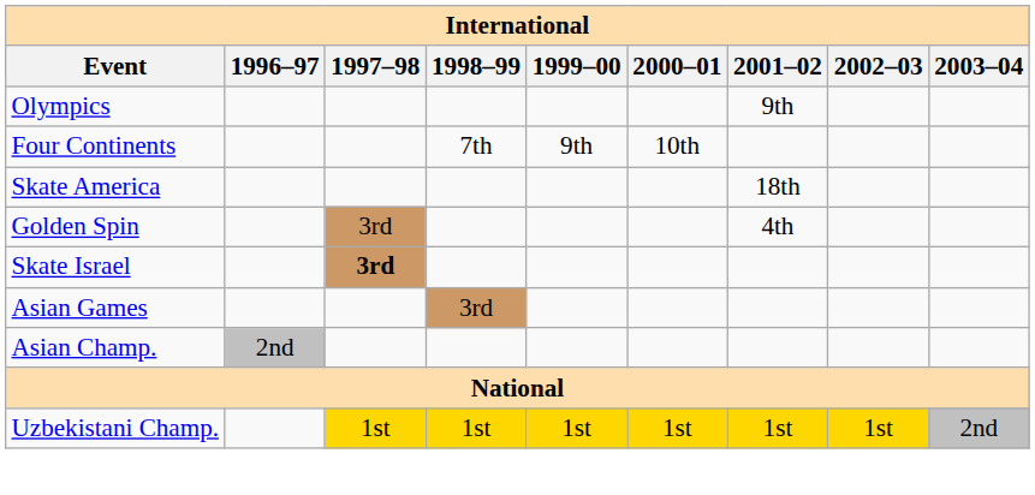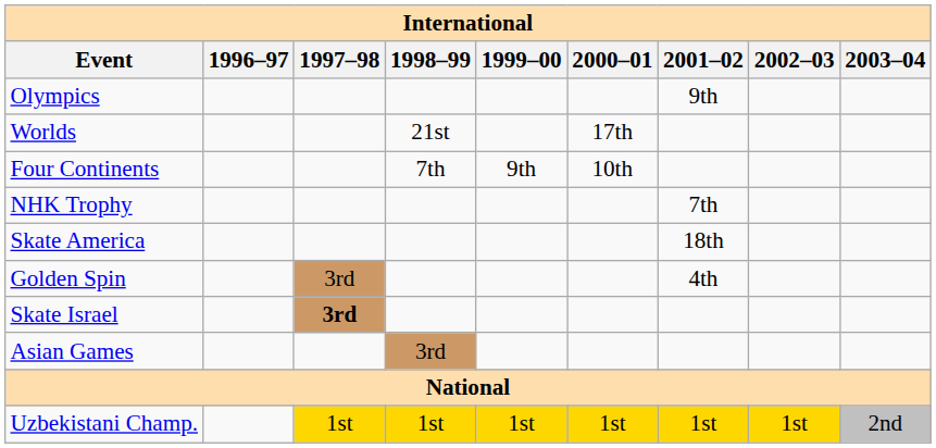 <table class="wikitable" style="text-align:center">
 <tr>
 <th style="background-color: #ffdead; " colspan=9 align=center><strong>International</strong></th>
 </tr>
 <tr>
 <th>Event</th>
 <th>1996–97</th>
 <th>1997–98</th>
 <th>1998–99</th>
 <th>1999–00</th>
 <th>2000–01</th>
 <th>2001–02</th>
 <th>2002–03</th>
 <th>2003–04</th>
 </tr>
 <tr>
 <td align=left><a href='#'>Olympics</a></td>
 <td></td>
 <td></td>
 <td></td>
 <td></td>
 <td></td>
 <td>9th</td>
 <td></td>
 <td></td>
 </tr>
 <tr>
+<td align=left><a href='#'>Worlds</a></td>
+<td></td>
+<td></td>
+<td>21st</td>
+<td></td>
+<td>17th</td>
+<td></td>
+<td></td>
+<td></td>
+</tr>
+<tr>
 <td align=left><a href='#'>Four Continents</a></td>
 <td></td>
 <td></td>
 <td>7th</td>
 <td>9th</td>
 <td>10th</td>
 <td></td>
+<td></td>
+<td></td>
+</tr>
+<tr>
+<td align=left><a href='#'>NHK Trophy</a></td>
+<td></td>
+<td></td>
+<td></td>
+<td></td>
+<td></td>
+<td>7th</td>
 <td></td>
 <td></td>
 </tr>
 <tr>
 <td align=left><a href='#'>Skate America</a></td>
 <td></td>
 <td></td>
 <td></td>
 <td></td>
 <td></td>
 <td>18th</td>
 <td></td>
 <td></td>
 </tr>
 <tr>
 <td align=left><a href='#'>Golden Spin</a></td>
 <td></td>
 <td bgcolor=cc9966>3rd</td>
 <td></td>
 <td></td>
 <td></td>
 <td>4th</td>
 <td></td>
 <td></td>
 </tr>
 <tr>
 <td align=left><a href='#'>Skate Israel</a></td>
 <td></td>
 <td bgcolor=cc9966><strong>3rd</strong></td>
 <td></td>
 <td></td>
 <td></td>
 <td></td>
 <td></td>
 <td></td>
 </tr>
 <tr>
 <td align=left><a href='#'>Asian Games</a></td>
 <td></td>
 <td></td>
 <td bgcolor=cc9966>3rd</td>
 <td></td>
 <td></td>
 <td></td>
 <td></td>
 <td></td>
 </tr>
 <tr>
-<td align=left><a href='#'>Asian Champ.</a></td>
-<td bgcolor=silver>2nd</td>
-<td></td>
-<td></td>
-<td></td>
-<td></td>
-<td></td>
-<td></td>
-<td></td>
-</tr>
-<tr>
 <th style="background-color: #ffdead; " colspan=9 align=center><strong>National</strong></th>
 </tr>
 <tr>
 <td align=left><a href='#'>Uzbekistani Champ.</a></td>
 <td></td>
 <td bgcolor=gold>1st</td>
 <td bgcolor=gold>1st</td>
 <td bgcolor=gold>1st</td>
 <td bgcolor=gold>1st</td>
 <td bgcolor=gold>1st</td>
 <td bgcolor=gold>1st</td>
 <td bgcolor=silver>2nd</td>
 </tr>
 </table>
